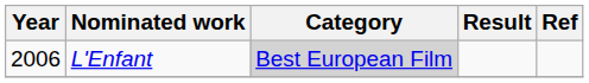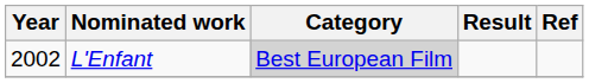 <table class="wikitable sortable">
 <tr>
 <th>Year</th>
 <th>Nominated work</th>
 <th>Category</th>
 <th>Result</th>
 <th>Ref</th>
 </tr>
 <tr>
-<td>2006</td>
+<td>2002</td>
 <td><em><a href='#'>L'Enfant</a></em></td>
 <td style="background: lightgrey;"><a href='#'>Best European Film</a></td>
 <td></td>
 <td></td>
 </tr>
 <tr>
 </tr>
 </table>
